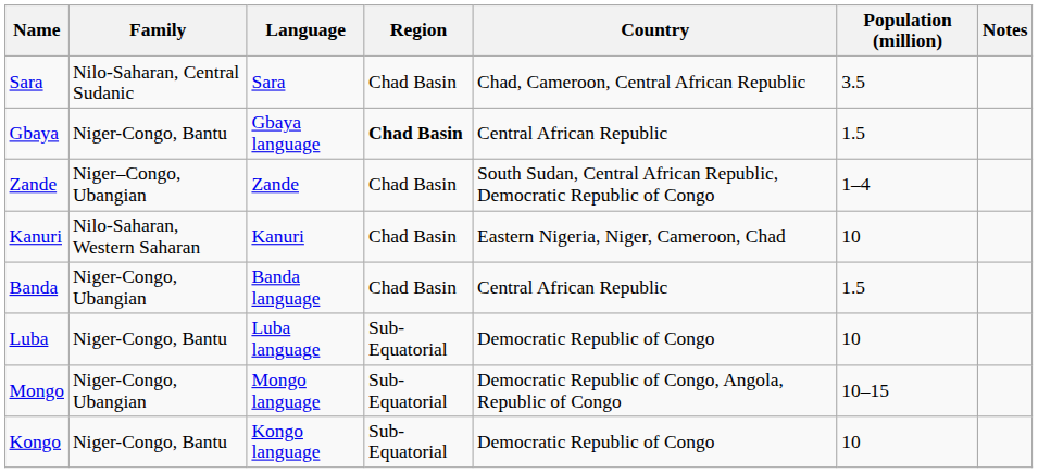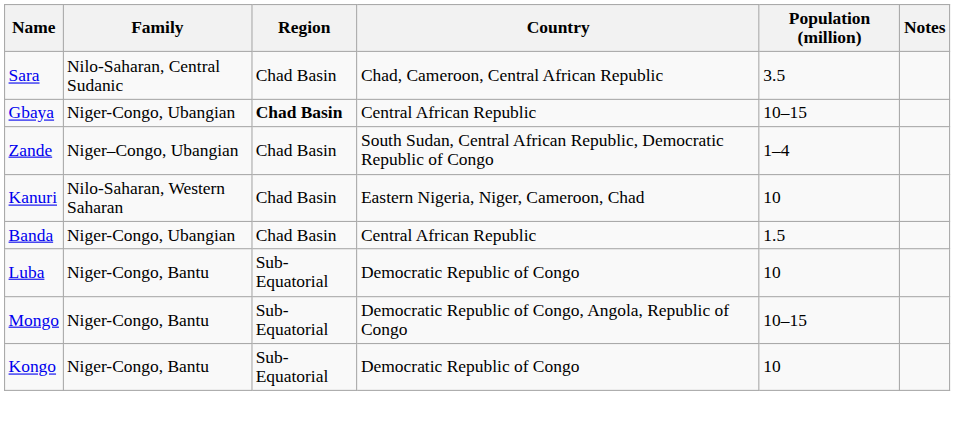 <table class="wikitable sortable">
 <tr>
 <th>Name</th>
 <th>Family</th>
-<th>Language</th>
 <th>Region</th>
 <th>Country</th>
 <th>Population (million)</th>
 <th>Notes</th>
 </tr>
 <tr>
 <td><a href='#'>Sara</a></td>
 <td>Nilo-Saharan, Central Sudanic</td>
-<td><a href='#'>Sara</a></td>
 <td>Chad Basin</td>
 <td>Chad, Cameroon, Central African Republic</td>
 <td>3.5</td>
 <td></td>
 </tr>
 <tr>
 <td><a href='#'>Gbaya</a></td>
-<td>Niger-Congo, Bantu</td>
-<td><a href='#'>Gbaya language</a></td>
+<td>Niger-Congo, Ubangian</td>
 <td><strong>Chad Basin</strong></td>
 <td>Central African Republic</td>
-<td>1.5</td>
+<td>10–15</td>
 <td></td>
 </tr>
 <tr>
 <td><a href='#'>Zande</a></td>
 <td>Niger–Congo, Ubangian</td>
-<td><a href='#'>Zande</a></td>
 <td>Chad Basin</td>
 <td>South Sudan, Central African Republic, Democratic Republic of Congo</td>
 <td>1–4</td>
 <td></td>
 </tr>
 <tr>
 <td><a href='#'>Kanuri</a></td>
 <td>Nilo-Saharan, Western Saharan</td>
-<td><a href='#'>Kanuri</a></td>
 <td>Chad Basin</td>
 <td>Eastern Nigeria, Niger, Cameroon, Chad</td>
 <td>10</td>
 <td></td>
 </tr>
 <tr>
 <td><a href='#'>Banda</a></td>
 <td>Niger-Congo, Ubangian</td>
-<td><a href='#'>Banda language</a></td>
 <td>Chad Basin</td>
 <td>Central African Republic</td>
 <td>1.5</td>
 <td></td>
 </tr>
 <tr>
 <td><a href='#'>Luba</a></td>
 <td>Niger-Congo, Bantu</td>
-<td><a href='#'>Luba language</a></td>
 <td>Sub-Equatorial</td>
 <td>Democratic Republic of Congo</td>
 <td>10</td>
 <td></td>
 </tr>
 <tr>
 <td><a href='#'>Mongo</a></td>
-<td>Niger-Congo, Ubangian</td>
-<td><a href='#'>Mongo language</a></td>
+<td>Niger-Congo, Bantu</td>
 <td>Sub-Equatorial</td>
 <td>Democratic Republic of Congo, Angola, Republic of Congo</td>
 <td>10–15</td>
 <td></td>
 </tr>
 <tr>
 <td><a href='#'>Kongo</a></td>
 <td>Niger-Congo, Bantu</td>
-<td><a href='#'>Kongo language</a></td>
 <td>Sub-Equatorial</td>
 <td>Democratic Republic of Congo</td>
 <td>10</td>
 <td></td>
 </tr>
 </table>
